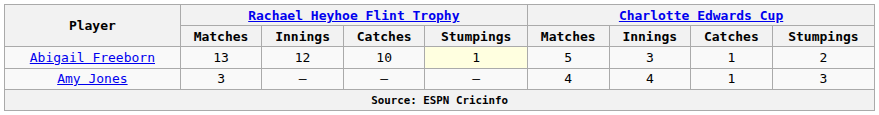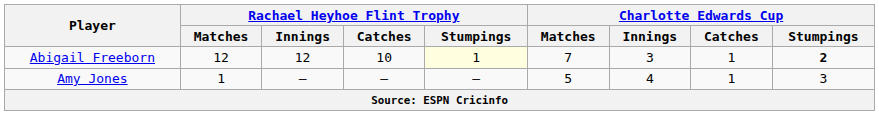 <table class="wikitable" style="text-align:center; width:55%;">
 <tr>
 <th rowspan=2>Player</th>
 <th colspan=4><a href='#'>Rachael Heyhoe Flint Trophy</a></th>
 <th colspan=4><a href='#'>Charlotte Edwards Cup</a></th>
 </tr>
 <tr>
 <th>Matches</th>
 <th>Innings</th>
 <th>Catches</th>
 <th>Stumpings</th>
 <th>Matches</th>
 <th>Innings</th>
 <th>Catches</th>
 <th>Stumpings</th>
 </tr>
 <tr>
 <td><a href='#'>Abigail Freeborn</a></td>
-<td>13</td>
+<td>12</td>
 <td>12</td>
 <td>10</td>
 <td style="background: lightyellow;">1</td>
-<td>5</td>
+<td>7</td>
 <td>3</td>
 <td>1</td>
-<td>2</td>
+<td><strong>2</strong></td>
 </tr>
 <tr>
 <td><a href='#'>Amy Jones</a></td>
-<td>3</td>
+<td>1</td>
 <td>–</td>
 <td>–</td>
 <td>–</td>
-<td>4</td>
+<td>5</td>
 <td>4</td>
 <td>1</td>
 <td>3</td>
 </tr>
 <tr>
 <th colspan="9"><small>Source: ESPN Cricinfo</small></th>
 </tr>
 </table>
